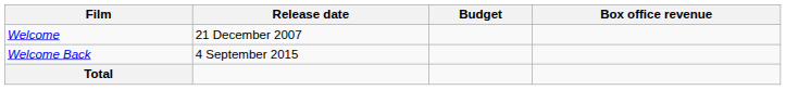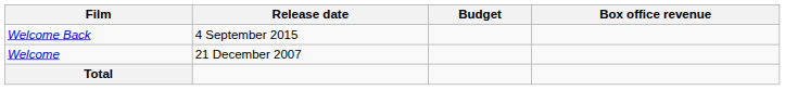 <table class="wikitable" style="width:50%;">
 <tr>
 <th scope="col" style="text-align:center;">Film</th>
 <th scope="col" style="text-align:center;">Release date</th>
 <th scope="col" style="text-align:center;">Budget</th>
 <th scope="col" style="text-align:center;">Box office revenue</th>
 </tr>
 <tr>
-<td><em><a href='#'>Welcome</a></em></td>
-<td>21 December 2007</td>
+<td><em><a href='#'>Welcome Back</a></em></td>
+<td>4 September 2015</td>
 <td></td>
 <td></td>
 </tr>
 <tr>
-<td><em><a href='#'>Welcome Back</a></em></td>
-<td>4 September 2015</td>
+<td><em><a href='#'>Welcome</a></em></td>
+<td>21 December 2007</td>
 <td></td>
 <td></td>
 </tr>
 <tr>
 <th scope="row" style="text-align:center;">Total</th>
 <td></td>
 <td></td>
 <td></td>
 </tr>
 </table>
